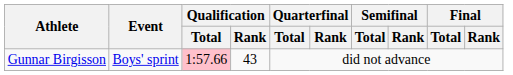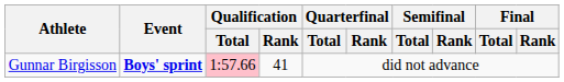 <table class="wikitable">
 <tr>
 <th rowspan="2">Athlete</th>
 <th rowspan="2">Event</th>
 <th colspan="2">Qualification</th>
 <th colspan="2">Quarterfinal</th>
 <th colspan="2">Semifinal</th>
 <th colspan="2">Final</th>
 </tr>
 <tr>
 <th>Total</th>
 <th>Rank</th>
 <th>Total</th>
 <th>Rank</th>
 <th>Total</th>
 <th>Rank</th>
 <th>Total</th>
 <th>Rank</th>
 </tr>
 <tr>
 <td><a href='#'>Gunnar Birgisson</a></td>
-<td><a href='#'>Boys' sprint</a></td>
+<td><strong><a href='#'>Boys' sprint</a></strong></td>
 <td align="center" style="background: pink;">1:57.66</td>
-<td align="center">43</td>
+<td align="center">41</td>
 <td align="center" colspan=6>did not advance</td>
 </tr>
 </table>
